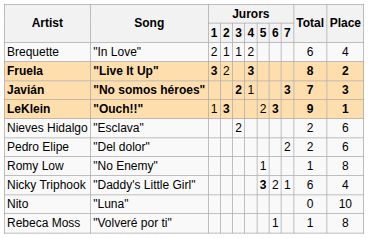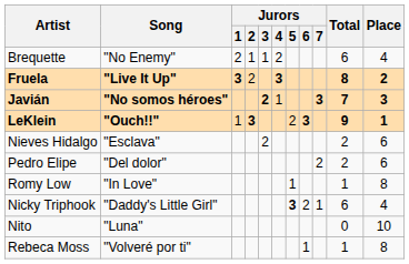 <table class="sortable wikitable" style="margin: 1em auto 1em auto; text-align:center">
 <tr>
 <th rowspan="2">Artist</th>
 <th rowspan="2">Song</th>
 <th colspan="7">Jurors</th>
 <th rowspan="2">Total</th>
 <th rowspan="2">Place</th>
 </tr>
 <tr>
 <th>1</th>
 <th>2</th>
 <th>3</th>
 <th>4</th>
 <th>5</th>
 <th>6</th>
 <th>7</th>
 </tr>
 <tr>
 <td align="left">Brequette</td>
-<td align="left">"In Love"</td>
+<td align="left">"No Enemy"</td>
 <td>2</td>
 <td>1</td>
 <td>1</td>
 <td>2</td>
 <td></td>
 <td></td>
 <td></td>
 <td>6</td>
 <td>4</td>
 </tr>
 <tr style="background:navajowhite;">
 <td align="left"><strong>Fruela</strong></td>
 <td align="left"><strong>"Live It Up"</strong></td>
 <td><strong>3</strong></td>
 <td>2</td>
 <td></td>
 <td><strong>3</strong></td>
 <td></td>
 <td></td>
 <td></td>
 <td><strong>8</strong></td>
 <td><strong>2</strong></td>
 </tr>
 <tr style="background:navajowhite;">
 <td align="left"><strong>Javián</strong></td>
 <td align="left"><strong>"No somos héroes"</strong></td>
 <td></td>
 <td></td>
 <td><strong>2</strong></td>
 <td>1</td>
 <td></td>
 <td></td>
 <td><strong>3</strong></td>
 <td><strong>7</strong></td>
 <td><strong>3</strong></td>
 </tr>
 <tr style="background:navajowhite;">
 <td align="left"><strong>LeKlein</strong></td>
 <td align="left"><strong>"Ouch!!"</strong></td>
 <td>1</td>
 <td><strong>3</strong></td>
 <td></td>
 <td></td>
 <td>2</td>
 <td><strong>3</strong></td>
 <td></td>
 <td><strong>9</strong></td>
 <td><strong>1</strong></td>
 </tr>
 <tr>
 <td align="left">Nieves Hidalgo</td>
 <td align="left">"Esclava"</td>
 <td></td>
 <td></td>
 <td>2</td>
 <td></td>
 <td></td>
 <td></td>
 <td></td>
 <td>2</td>
 <td>6</td>
 </tr>
 <tr>
 <td align="left">Pedro Elipe</td>
 <td align="left">"Del dolor"</td>
 <td></td>
 <td></td>
 <td></td>
 <td></td>
 <td></td>
 <td></td>
 <td>2</td>
 <td>2</td>
 <td>6</td>
 </tr>
 <tr>
 <td align="left">Romy Low</td>
-<td align="left">"No Enemy"</td>
+<td align="left">"In Love"</td>
 <td></td>
 <td></td>
 <td></td>
 <td></td>
 <td>1</td>
 <td></td>
 <td></td>
 <td>1</td>
 <td>8</td>
 </tr>
 <tr>
 <td align="left">Nicky Triphook</td>
 <td align="left">"Daddy's Little Girl"</td>
 <td></td>
 <td></td>
 <td></td>
 <td></td>
 <td><strong>3</strong></td>
 <td>2</td>
 <td>1</td>
 <td>6</td>
 <td>4</td>
 </tr>
 <tr>
 <td align="left">Nito</td>
 <td align="left">"Luna"</td>
 <td></td>
 <td></td>
 <td></td>
 <td></td>
 <td></td>
 <td></td>
 <td></td>
 <td>0</td>
 <td>10</td>
 </tr>
 <tr>
 <td align="left">Rebeca Moss</td>
 <td align="left">"Volveré por ti"</td>
 <td></td>
 <td></td>
 <td></td>
 <td></td>
 <td></td>
 <td>1</td>
 <td></td>
 <td>1</td>
 <td>8</td>
 </tr>
 </table>
